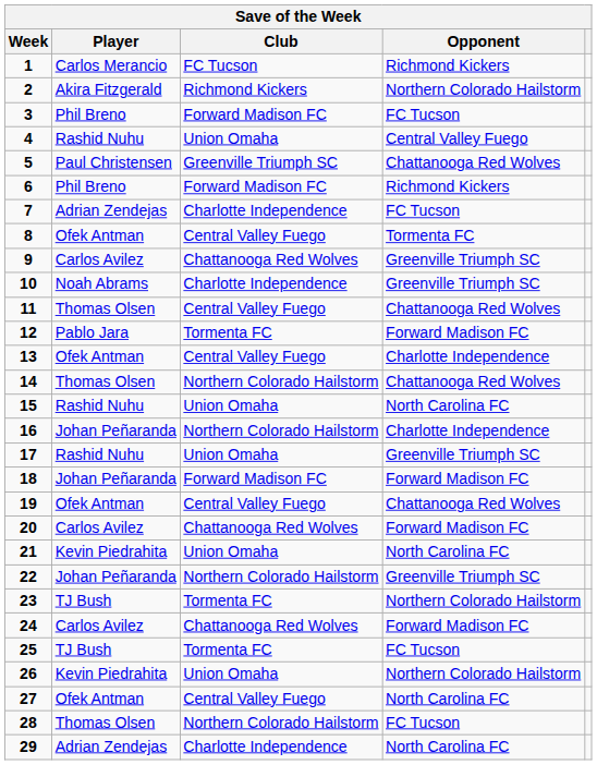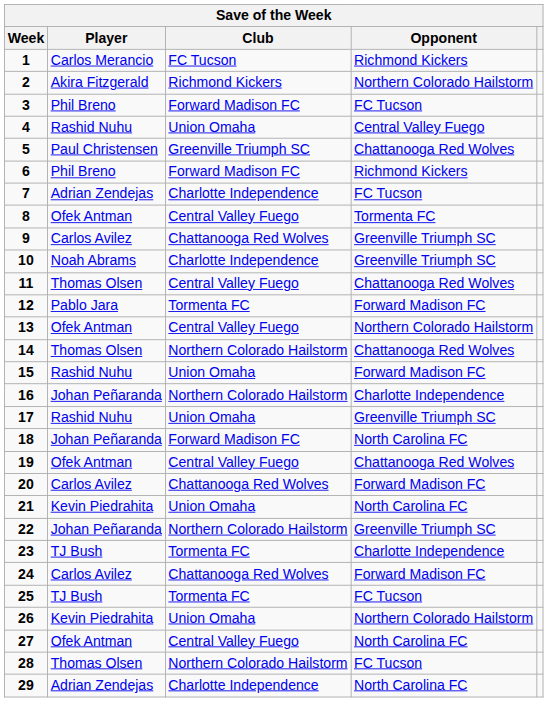 <table class="wikitable collapsible collapsed">
 <tr>
 <th colspan="5">Save of the Week</th>
 </tr>
 <tr>
 <th>Week</th>
 <th>Player</th>
 <th>Club</th>
 <th>Opponent</th>
 <th class="unsortable"></th>
 </tr>
 <tr>
 <td style="text-align: center;"><strong>1</strong></td>
 <td> <a href='#'>Carlos Merancio</a></td>
 <td><a href='#'>FC Tucson</a></td>
 <td><a href='#'>Richmond Kickers</a></td>
 <td style="text-align:center"></td>
 </tr>
 <tr>
 <td style="text-align: center;"><strong>2</strong></td>
 <td> <a href='#'>Akira Fitzgerald</a></td>
 <td><a href='#'>Richmond Kickers</a></td>
 <td><a href='#'>Northern Colorado Hailstorm</a></td>
 <td style="text-align:center"></td>
 </tr>
 <tr>
 <td style="text-align: center;"><strong>3</strong></td>
 <td> <a href='#'>Phil Breno</a></td>
 <td><a href='#'>Forward Madison FC</a></td>
 <td><a href='#'>FC Tucson</a></td>
 <td style="text-align:center"></td>
 </tr>
 <tr>
 <td style="text-align: center;"><strong>4</strong></td>
 <td> <a href='#'>Rashid Nuhu</a></td>
 <td><a href='#'>Union Omaha</a></td>
 <td><a href='#'>Central Valley Fuego</a></td>
 <td style="text-align:center"></td>
 </tr>
 <tr>
 <td style="text-align: center;"><strong>5</strong></td>
 <td> <a href='#'>Paul Christensen</a></td>
 <td><a href='#'>Greenville Triumph SC</a></td>
 <td><a href='#'>Chattanooga Red Wolves</a></td>
 <td style="text-align:center"></td>
 </tr>
 <tr>
 <td style="text-align: center;"><strong>6</strong></td>
 <td> <a href='#'>Phil Breno</a></td>
 <td><a href='#'>Forward Madison FC</a></td>
 <td><a href='#'>Richmond Kickers</a></td>
 <td style="text-align:center"></td>
 </tr>
 <tr>
 <td style="text-align: center;"><strong>7</strong></td>
 <td> <a href='#'>Adrian Zendejas</a></td>
 <td><a href='#'>Charlotte Independence</a></td>
 <td><a href='#'>FC Tucson</a></td>
 <td style="text-align:center"></td>
 </tr>
 <tr>
 <td style="text-align: center;"><strong>8</strong></td>
 <td> <a href='#'>Ofek Antman</a></td>
 <td><a href='#'>Central Valley Fuego</a></td>
 <td><a href='#'>Tormenta FC</a></td>
 <td style="text-align:center"></td>
 </tr>
 <tr>
 <td style="text-align: center;"><strong>9</strong></td>
 <td> <a href='#'>Carlos Avilez</a></td>
 <td><a href='#'>Chattanooga Red Wolves</a></td>
 <td><a href='#'>Greenville Triumph SC</a></td>
 <td style="text-align:center"></td>
 </tr>
 <tr>
 <td style="text-align: center;"><strong>10</strong></td>
 <td> <a href='#'>Noah Abrams</a></td>
 <td><a href='#'>Charlotte Independence</a></td>
 <td><a href='#'>Greenville Triumph SC</a></td>
 <td style="text-align:center"></td>
 </tr>
 <tr>
 <td style="text-align: center;"><strong>11</strong></td>
 <td> <a href='#'>Thomas Olsen</a></td>
 <td><a href='#'>Central Valley Fuego</a></td>
 <td><a href='#'>Chattanooga Red Wolves</a></td>
 <td style="text-align:center"></td>
 </tr>
 <tr>
 <td style="text-align: center;"><strong>12</strong></td>
 <td> <a href='#'>Pablo Jara</a></td>
 <td><a href='#'>Tormenta FC</a></td>
 <td><a href='#'>Forward Madison FC</a></td>
 <td style="text-align:center"></td>
 </tr>
 <tr>
 <td style="text-align: center;"><strong>13</strong></td>
 <td> <a href='#'>Ofek Antman</a></td>
 <td><a href='#'>Central Valley Fuego</a></td>
-<td><a href='#'>Charlotte Independence</a></td>
+<td><a href='#'>Northern Colorado Hailstorm</a></td>
 <td style="text-align:center"></td>
 </tr>
 <tr>
 <td style="text-align: center;"><strong>14</strong></td>
 <td> <a href='#'>Thomas Olsen</a></td>
 <td><a href='#'>Northern Colorado Hailstorm</a></td>
 <td><a href='#'>Chattanooga Red Wolves</a></td>
 <td style="text-align:center"></td>
 </tr>
 <tr>
 <td style="text-align: center;"><strong>15</strong></td>
 <td> <a href='#'>Rashid Nuhu</a></td>
 <td><a href='#'>Union Omaha</a></td>
-<td><a href='#'>North Carolina FC</a></td>
+<td><a href='#'>Forward Madison FC</a></td>
 <td style="text-align:center"></td>
 </tr>
 <tr>
 <td style="text-align: center;"><strong>16</strong></td>
 <td> <a href='#'>Johan Peñaranda</a></td>
 <td><a href='#'>Northern Colorado Hailstorm</a></td>
 <td><a href='#'>Charlotte Independence</a></td>
 <td style="text-align:center"></td>
 </tr>
 <tr>
 <td style="text-align: center;"><strong>17</strong></td>
 <td> <a href='#'>Rashid Nuhu</a></td>
 <td><a href='#'>Union Omaha</a></td>
 <td><a href='#'>Greenville Triumph SC</a></td>
 <td style="text-align:center"></td>
 </tr>
 <tr>
 <td style="text-align: center;"><strong>18</strong></td>
 <td> <a href='#'>Johan Peñaranda</a></td>
 <td><a href='#'>Forward Madison FC</a></td>
-<td><a href='#'>Forward Madison FC</a></td>
+<td><a href='#'>North Carolina FC</a></td>
 <td style="text-align:center"></td>
 </tr>
 <tr>
 <td style="text-align: center;"><strong>19</strong></td>
 <td> <a href='#'>Ofek Antman</a></td>
 <td><a href='#'>Central Valley Fuego</a></td>
 <td><a href='#'>Chattanooga Red Wolves</a></td>
 <td style="text-align:center"></td>
 </tr>
 <tr>
 <td style="text-align: center;"><strong>20</strong></td>
 <td> <a href='#'>Carlos Avilez</a></td>
 <td><a href='#'>Chattanooga Red Wolves</a></td>
 <td><a href='#'>Forward Madison FC</a></td>
 <td style="text-align:center"></td>
 </tr>
 <tr>
 <td style="text-align: center;"><strong>21</strong></td>
 <td> <a href='#'>Kevin Piedrahita</a></td>
 <td><a href='#'>Union Omaha</a></td>
 <td><a href='#'>North Carolina FC</a></td>
 <td style="text-align:center"></td>
 </tr>
 <tr>
 <td style="text-align: center;"><strong>22</strong></td>
 <td> <a href='#'>Johan Peñaranda</a></td>
 <td><a href='#'>Northern Colorado Hailstorm</a></td>
 <td><a href='#'>Greenville Triumph SC</a></td>
 <td style="text-align:center"></td>
 </tr>
 <tr>
 <td style="text-align: center;"><strong>23</strong></td>
 <td> <a href='#'>TJ Bush</a></td>
 <td><a href='#'>Tormenta FC</a></td>
-<td><a href='#'>Northern Colorado Hailstorm</a></td>
+<td><a href='#'>Charlotte Independence</a></td>
 <td style="text-align:center"></td>
 </tr>
 <tr>
 <td style="text-align: center;"><strong>24</strong></td>
 <td> <a href='#'>Carlos Avilez</a></td>
 <td><a href='#'>Chattanooga Red Wolves</a></td>
 <td><a href='#'>Forward Madison FC</a></td>
 <td style="text-align:center"></td>
 </tr>
 <tr>
 <td style="text-align: center;"><strong>25</strong></td>
 <td> <a href='#'>TJ Bush</a></td>
 <td><a href='#'>Tormenta FC</a></td>
 <td><a href='#'>FC Tucson</a></td>
 <td style="text-align:center"></td>
 </tr>
 <tr>
 <td style="text-align: center;"><strong>26</strong></td>
 <td> <a href='#'>Kevin Piedrahita</a></td>
 <td><a href='#'>Union Omaha</a></td>
 <td><a href='#'>Northern Colorado Hailstorm</a></td>
 <td style="text-align:center"></td>
 </tr>
 <tr>
 <td style="text-align: center;"><strong>27</strong></td>
 <td> <a href='#'>Ofek Antman</a></td>
 <td><a href='#'>Central Valley Fuego</a></td>
 <td><a href='#'>North Carolina FC</a></td>
 <td style="text-align:center"></td>
 </tr>
 <tr>
 <td style="text-align: center;"><strong>28</strong></td>
 <td> <a href='#'>Thomas Olsen</a></td>
 <td><a href='#'>Northern Colorado Hailstorm</a></td>
 <td><a href='#'>FC Tucson</a></td>
 <td style="text-align:center"></td>
 </tr>
 <tr>
 <td style="text-align: center;"><strong>29</strong></td>
 <td> <a href='#'>Adrian Zendejas</a></td>
 <td><a href='#'>Charlotte Independence</a></td>
 <td><a href='#'>North Carolina FC</a></td>
 <td style="text-align:center"></td>
 </tr>
 </table>
